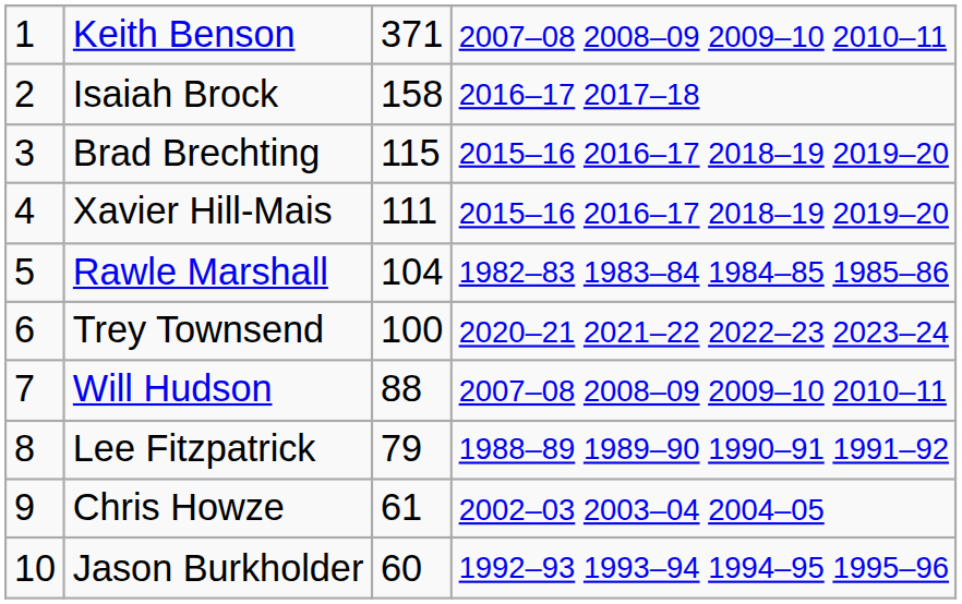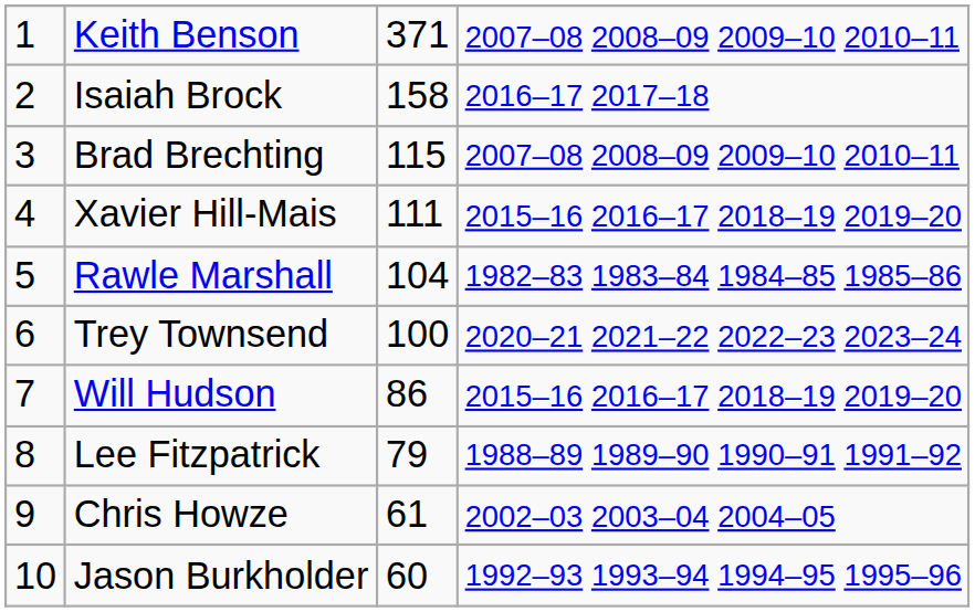 <table class="wikitable">
 <tr>
 </tr>
 <tr>
 <td>1</td>
 <td><a href='#'>Keith Benson</a></td>
 <td>371</td>
 <td style="font-size:80%;"><a href='#'>2007–08</a> <a href='#'>2008–09</a> <a href='#'>2009–10</a> <a href='#'>2010–11</a></td>
 </tr>
 <tr>
 <td>2</td>
 <td>Isaiah Brock</td>
 <td>158</td>
 <td style="font-size:80%;"><a href='#'>2016–17</a> <a href='#'>2017–18</a></td>
 </tr>
 <tr>
 <td>3</td>
 <td>Brad Brechting</td>
 <td>115</td>
-<td style="font-size:80%;"><a href='#'>2015–16</a> <a href='#'>2016–17</a> <a href='#'>2018–19</a> <a href='#'>2019–20</a></td>
+<td style="font-size:80%;"><a href='#'>2007–08</a> <a href='#'>2008–09</a> <a href='#'>2009–10</a> <a href='#'>2010–11</a></td>
 </tr>
 <tr>
 <td>4</td>
 <td>Xavier Hill-Mais</td>
 <td>111</td>
 <td style="font-size:80%;"><a href='#'>2015–16</a> <a href='#'>2016–17</a> <a href='#'>2018–19</a> <a href='#'>2019–20</a></td>
 </tr>
 <tr>
 <td>5</td>
 <td><a href='#'>Rawle Marshall</a></td>
 <td>104</td>
 <td style="font-size:80%;"><a href='#'>1982–83</a> <a href='#'>1983–84</a> <a href='#'>1984–85</a> <a href='#'>1985–86</a></td>
 </tr>
 <tr>
 <td>6</td>
 <td>Trey Townsend</td>
 <td>100</td>
 <td style="font-size:80%;"><a href='#'>2020–21</a> <a href='#'>2021–22</a> <a href='#'>2022–23</a> <a href='#'>2023–24</a></td>
 </tr>
 <tr>
 <td>7</td>
 <td><a href='#'>Will Hudson</a></td>
-<td>88</td>
-<td style="font-size:80%;"><a href='#'>2007–08</a> <a href='#'>2008–09</a> <a href='#'>2009–10</a> <a href='#'>2010–11</a></td>
+<td>86</td>
+<td style="font-size:80%;"><a href='#'>2015–16</a> <a href='#'>2016–17</a> <a href='#'>2018–19</a> <a href='#'>2019–20</a></td>
 </tr>
 <tr>
 <td>8</td>
 <td>Lee Fitzpatrick</td>
 <td>79</td>
 <td style="font-size:80%;"><a href='#'>1988–89</a> <a href='#'>1989–90</a> <a href='#'>1990–91</a> <a href='#'>1991–92</a></td>
 </tr>
 <tr>
 <td>9</td>
 <td>Chris Howze</td>
 <td>61</td>
 <td style="font-size:80%;"><a href='#'>2002–03</a> <a href='#'>2003–04</a> <a href='#'>2004–05</a></td>
 </tr>
 <tr>
 <td>10</td>
 <td>Jason Burkholder</td>
 <td>60</td>
 <td style="font-size:80%;"><a href='#'>1992–93</a> <a href='#'>1993–94</a> <a href='#'>1994–95</a> <a href='#'>1995–96</a></td>
 </tr>
 </table>
